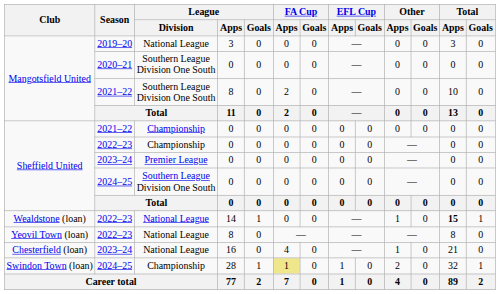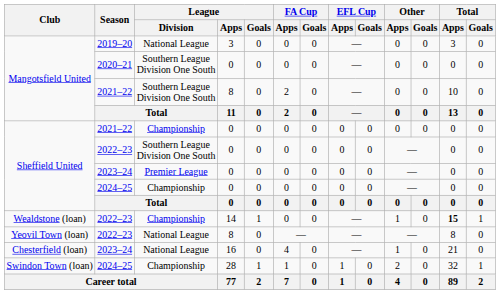 <table class=wikitable style="text-align: center">
 <tr>
 <th rowspan=2>Club</th>
 <th rowspan=2>Season</th>
 <th colspan=3>League</th>
 <th colspan=2><a href='#'>FA Cup</a></th>
 <th colspan=2><a href='#'>EFL Cup</a></th>
 <th colspan=2>Other</th>
 <th colspan=2>Total</th>
 </tr>
 <tr>
 <th>Division</th>
 <th>Apps</th>
 <th>Goals</th>
 <th>Apps</th>
 <th>Goals</th>
 <th>Apps</th>
 <th>Goals</th>
 <th>Apps</th>
 <th>Goals</th>
 <th>Apps</th>
 <th>Goals</th>
 </tr>
 <tr>
 <td rowspan=4><a href='#'>Mangotsfield United</a></td>
 <td><a href='#'>2019–20</a></td>
 <td>National League</td>
 <td>3</td>
 <td>0</td>
 <td>0</td>
 <td>0</td>
 <td colspan=2>—</td>
 <td>0</td>
 <td>0</td>
 <td>3</td>
 <td>0</td>
 </tr>
 <tr>
 <td><a href='#'>2020–21</a></td>
 <td>Southern League<br>Division One South</td>
 <td>0</td>
 <td>0</td>
 <td>0</td>
 <td>0</td>
 <td colspan=2>—</td>
 <td>0</td>
 <td>0</td>
 <td>0</td>
 <td>0</td>
 </tr>
 <tr>
 <td><a href='#'>2021–22</a></td>
 <td>Southern League<br>Division One South</td>
 <td>8</td>
 <td>0</td>
 <td>2</td>
 <td>0</td>
 <td colspan=2>—</td>
 <td>0</td>
 <td>0</td>
 <td>10</td>
 <td>0</td>
 </tr>
 <tr>
 <th colspan=2>Total</th>
 <th>11</th>
 <th>0</th>
 <th>2</th>
 <th>0</th>
 <th colspan=2>—</th>
 <th>0</th>
 <th>0</th>
 <th>13</th>
 <th>0</th>
 </tr>
 <tr>
 <td rowspan=5><a href='#'>Sheffield United</a></td>
 <td><a href='#'>2021–22</a></td>
 <td><a href='#'>Championship</a></td>
 <td>0</td>
 <td>0</td>
 <td>0</td>
 <td>0</td>
 <td>0</td>
 <td>0</td>
 <td>0</td>
 <td>0</td>
 <td>0</td>
 <td>0</td>
 </tr>
 <tr>
 <td><a href='#'>2022–23</a></td>
-<td>Championship</td>
+<td>Southern League<br>Division One South</td>
 <td>0</td>
 <td>0</td>
 <td>0</td>
 <td>0</td>
 <td>0</td>
 <td>0</td>
 <td colspan=2>—</td>
 <td>0</td>
 <td>0</td>
 </tr>
 <tr>
 <td><a href='#'>2023–24</a></td>
 <td><a href='#'>Premier League</a></td>
 <td>0</td>
 <td>0</td>
 <td>0</td>
 <td>0</td>
 <td>0</td>
 <td>0</td>
 <td colspan=2>—</td>
 <td>0</td>
 <td>0</td>
 </tr>
 <tr>
 <td><a href='#'>2024–25</a></td>
-<td><a href='#'>Southern League</a><br>Division One South</td>
+<td>Championship</td>
 <td>0</td>
 <td>0</td>
 <td>0</td>
 <td>0</td>
 <td>0</td>
 <td>0</td>
 <td colspan=2>—</td>
 <td>0</td>
 <td>0</td>
 </tr>
 <tr>
 <th colspan=2>Total</th>
 <th>0</th>
 <th>0</th>
 <th>0</th>
 <th>0</th>
 <th>0</th>
 <th>0</th>
 <th>0</th>
 <th>0</th>
 <th>0</th>
 <th>0</th>
 </tr>
 <tr>
 <td><a href='#'>Wealdstone</a> (loan)</td>
 <td><a href='#'>2022–23</a></td>
-<td><a href='#'>National League</a></td>
+<td><a href='#'>Championship</a></td>
 <td>14</td>
 <td>1</td>
 <td>0</td>
 <td>0</td>
 <td colspan=2>—</td>
 <td>1</td>
 <td>0</td>
 <td><strong>15</strong></td>
 <td>1</td>
 </tr>
 <tr>
 <td><a href='#'>Yeovil Town</a> (loan)</td>
 <td><a href='#'>2022–23</a></td>
 <td>National League</td>
 <td>8</td>
 <td>0</td>
 <td colspan=2>—</td>
 <td colspan=2>—</td>
 <td colspan=2>—</td>
 <td>8</td>
 <td>0</td>
 </tr>
 <tr>
 <td><a href='#'>Chesterfield</a> (loan)</td>
 <td><a href='#'>2023–24</a></td>
 <td>National League</td>
 <td>16</td>
 <td>0</td>
 <td>4</td>
 <td>0</td>
 <td colspan=2>—</td>
 <td>1</td>
 <td>0</td>
 <td>21</td>
 <td>0</td>
 </tr>
 <tr>
 <td><a href='#'>Swindon Town</a> (loan)</td>
 <td><a href='#'>2024–25</a></td>
 <td>Championship</td>
 <td>28</td>
 <td>1</td>
-<td style="background: khaki;">1</td>
+<td>1</td>
 <td>0</td>
 <td>1</td>
 <td>0</td>
 <td>2</td>
 <td>0</td>
 <td>32</td>
 <td>1</td>
 </tr>
 <tr>
 <th colspan=3>Career total</th>
 <th>77</th>
 <th>2</th>
 <th>7</th>
 <th>0</th>
 <th>1</th>
 <th>0</th>
 <th>4</th>
 <th>0</th>
 <th>89</th>
 <th>2</th>
 </tr>
 </table>
